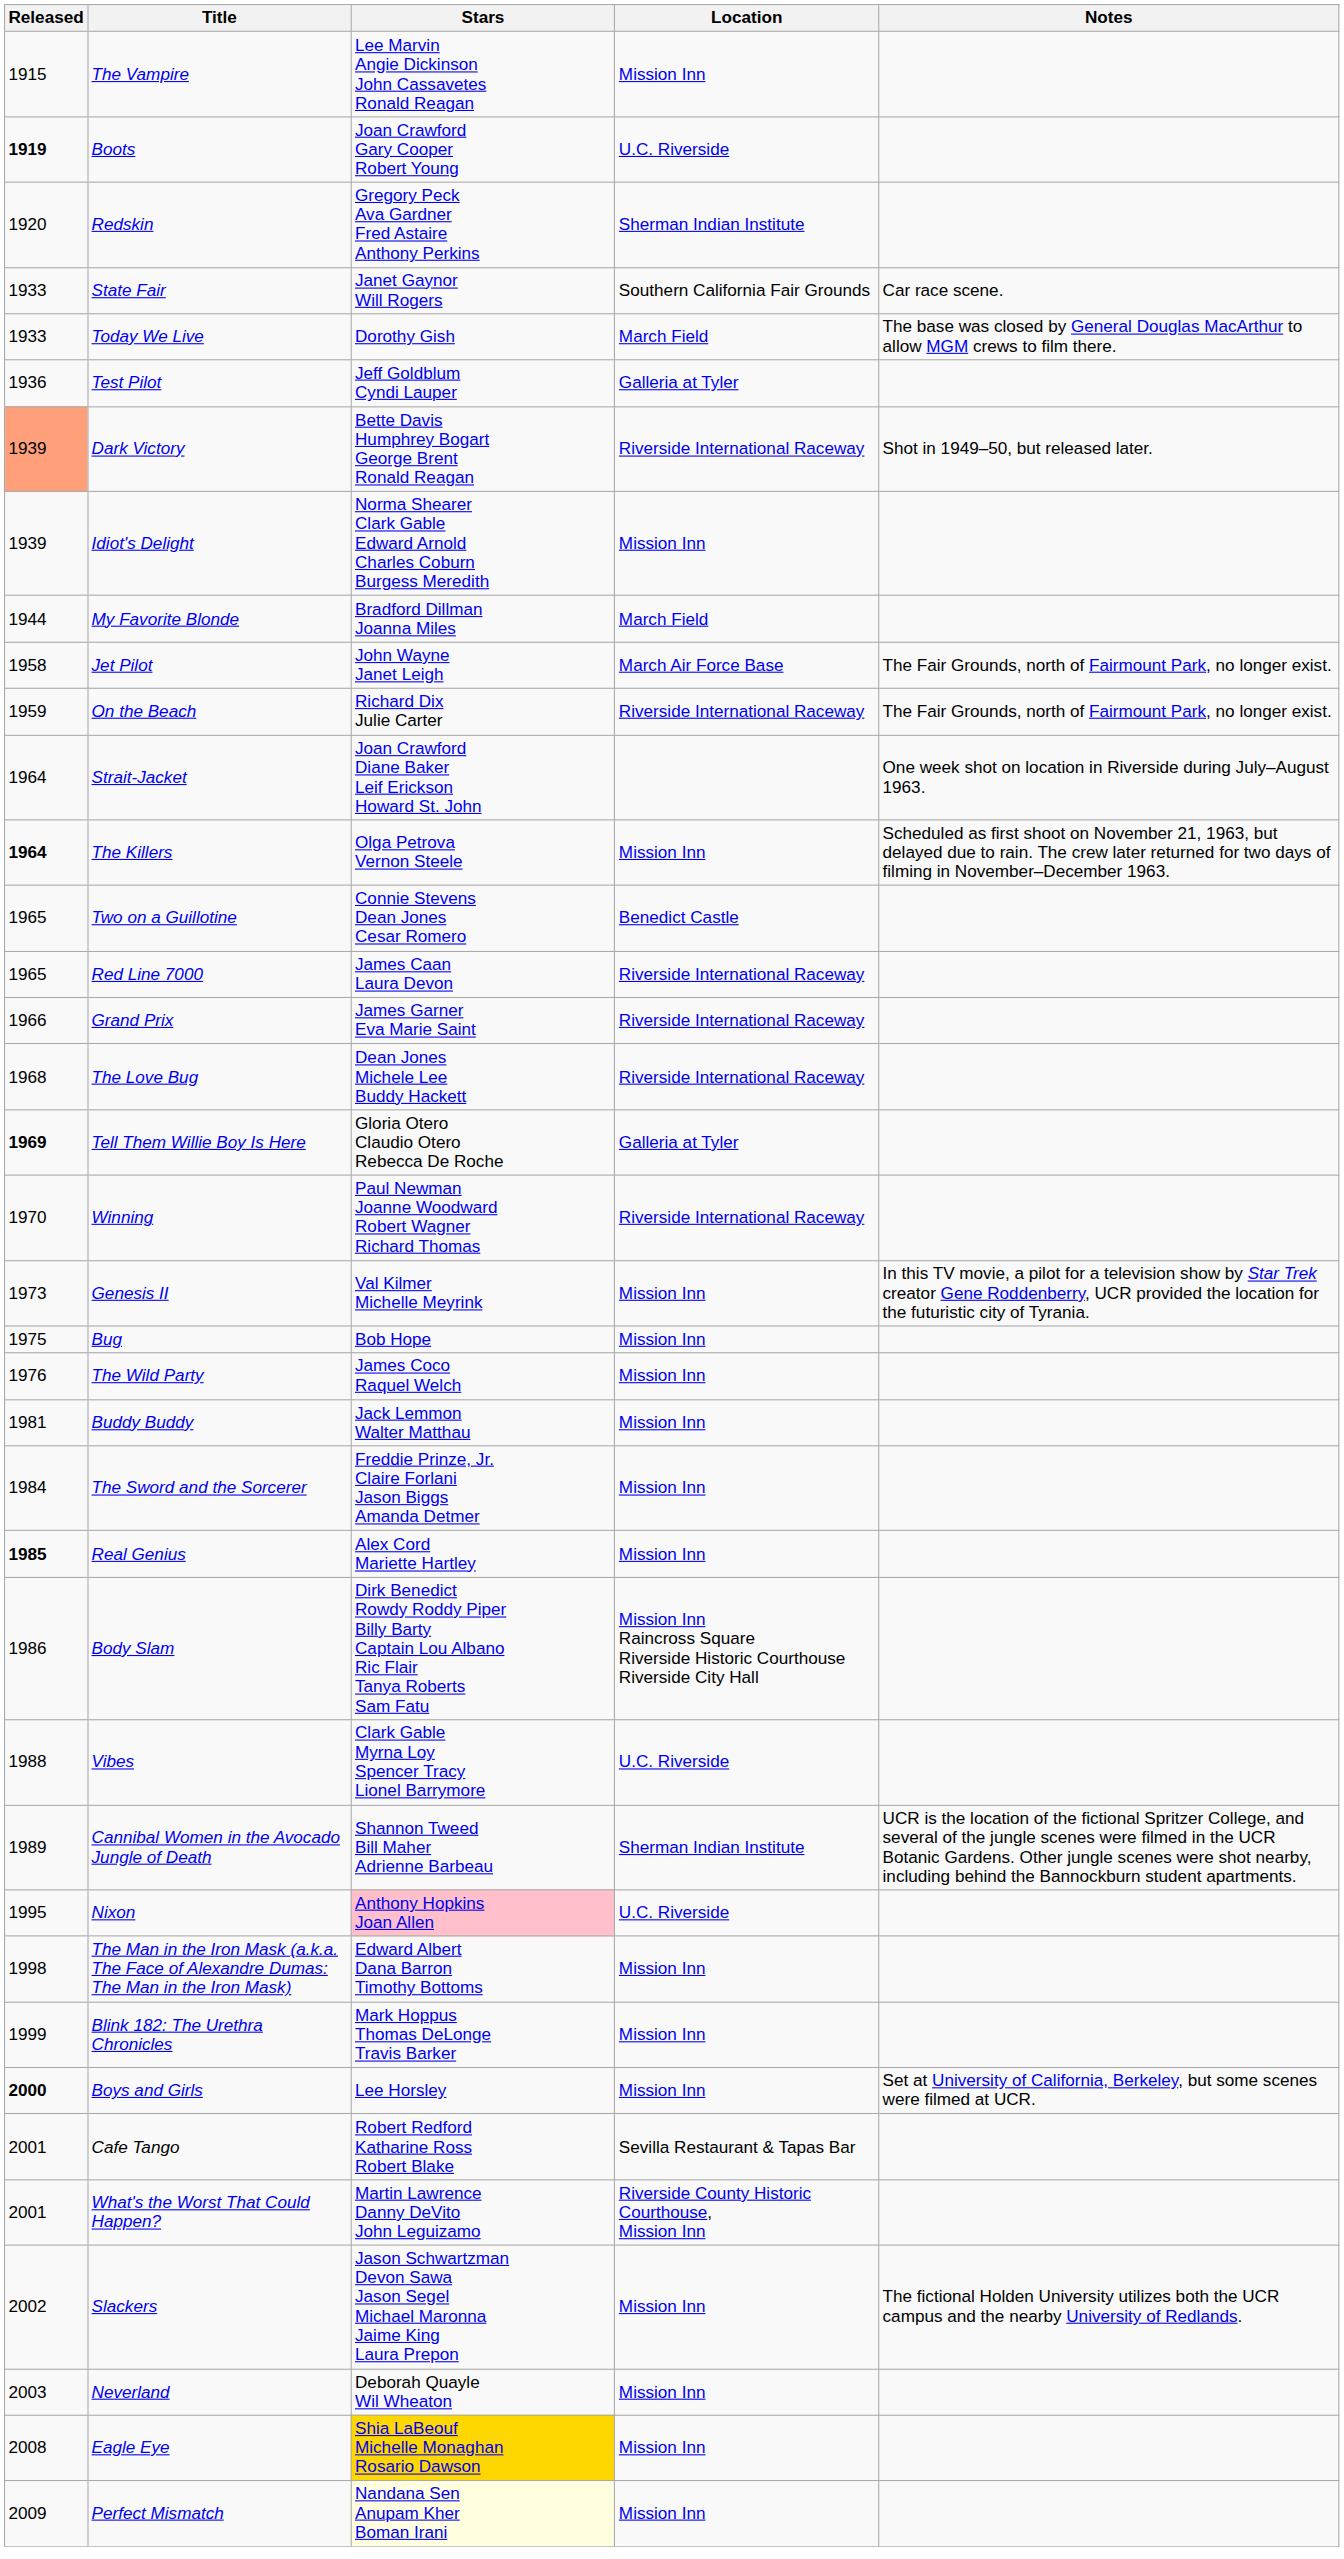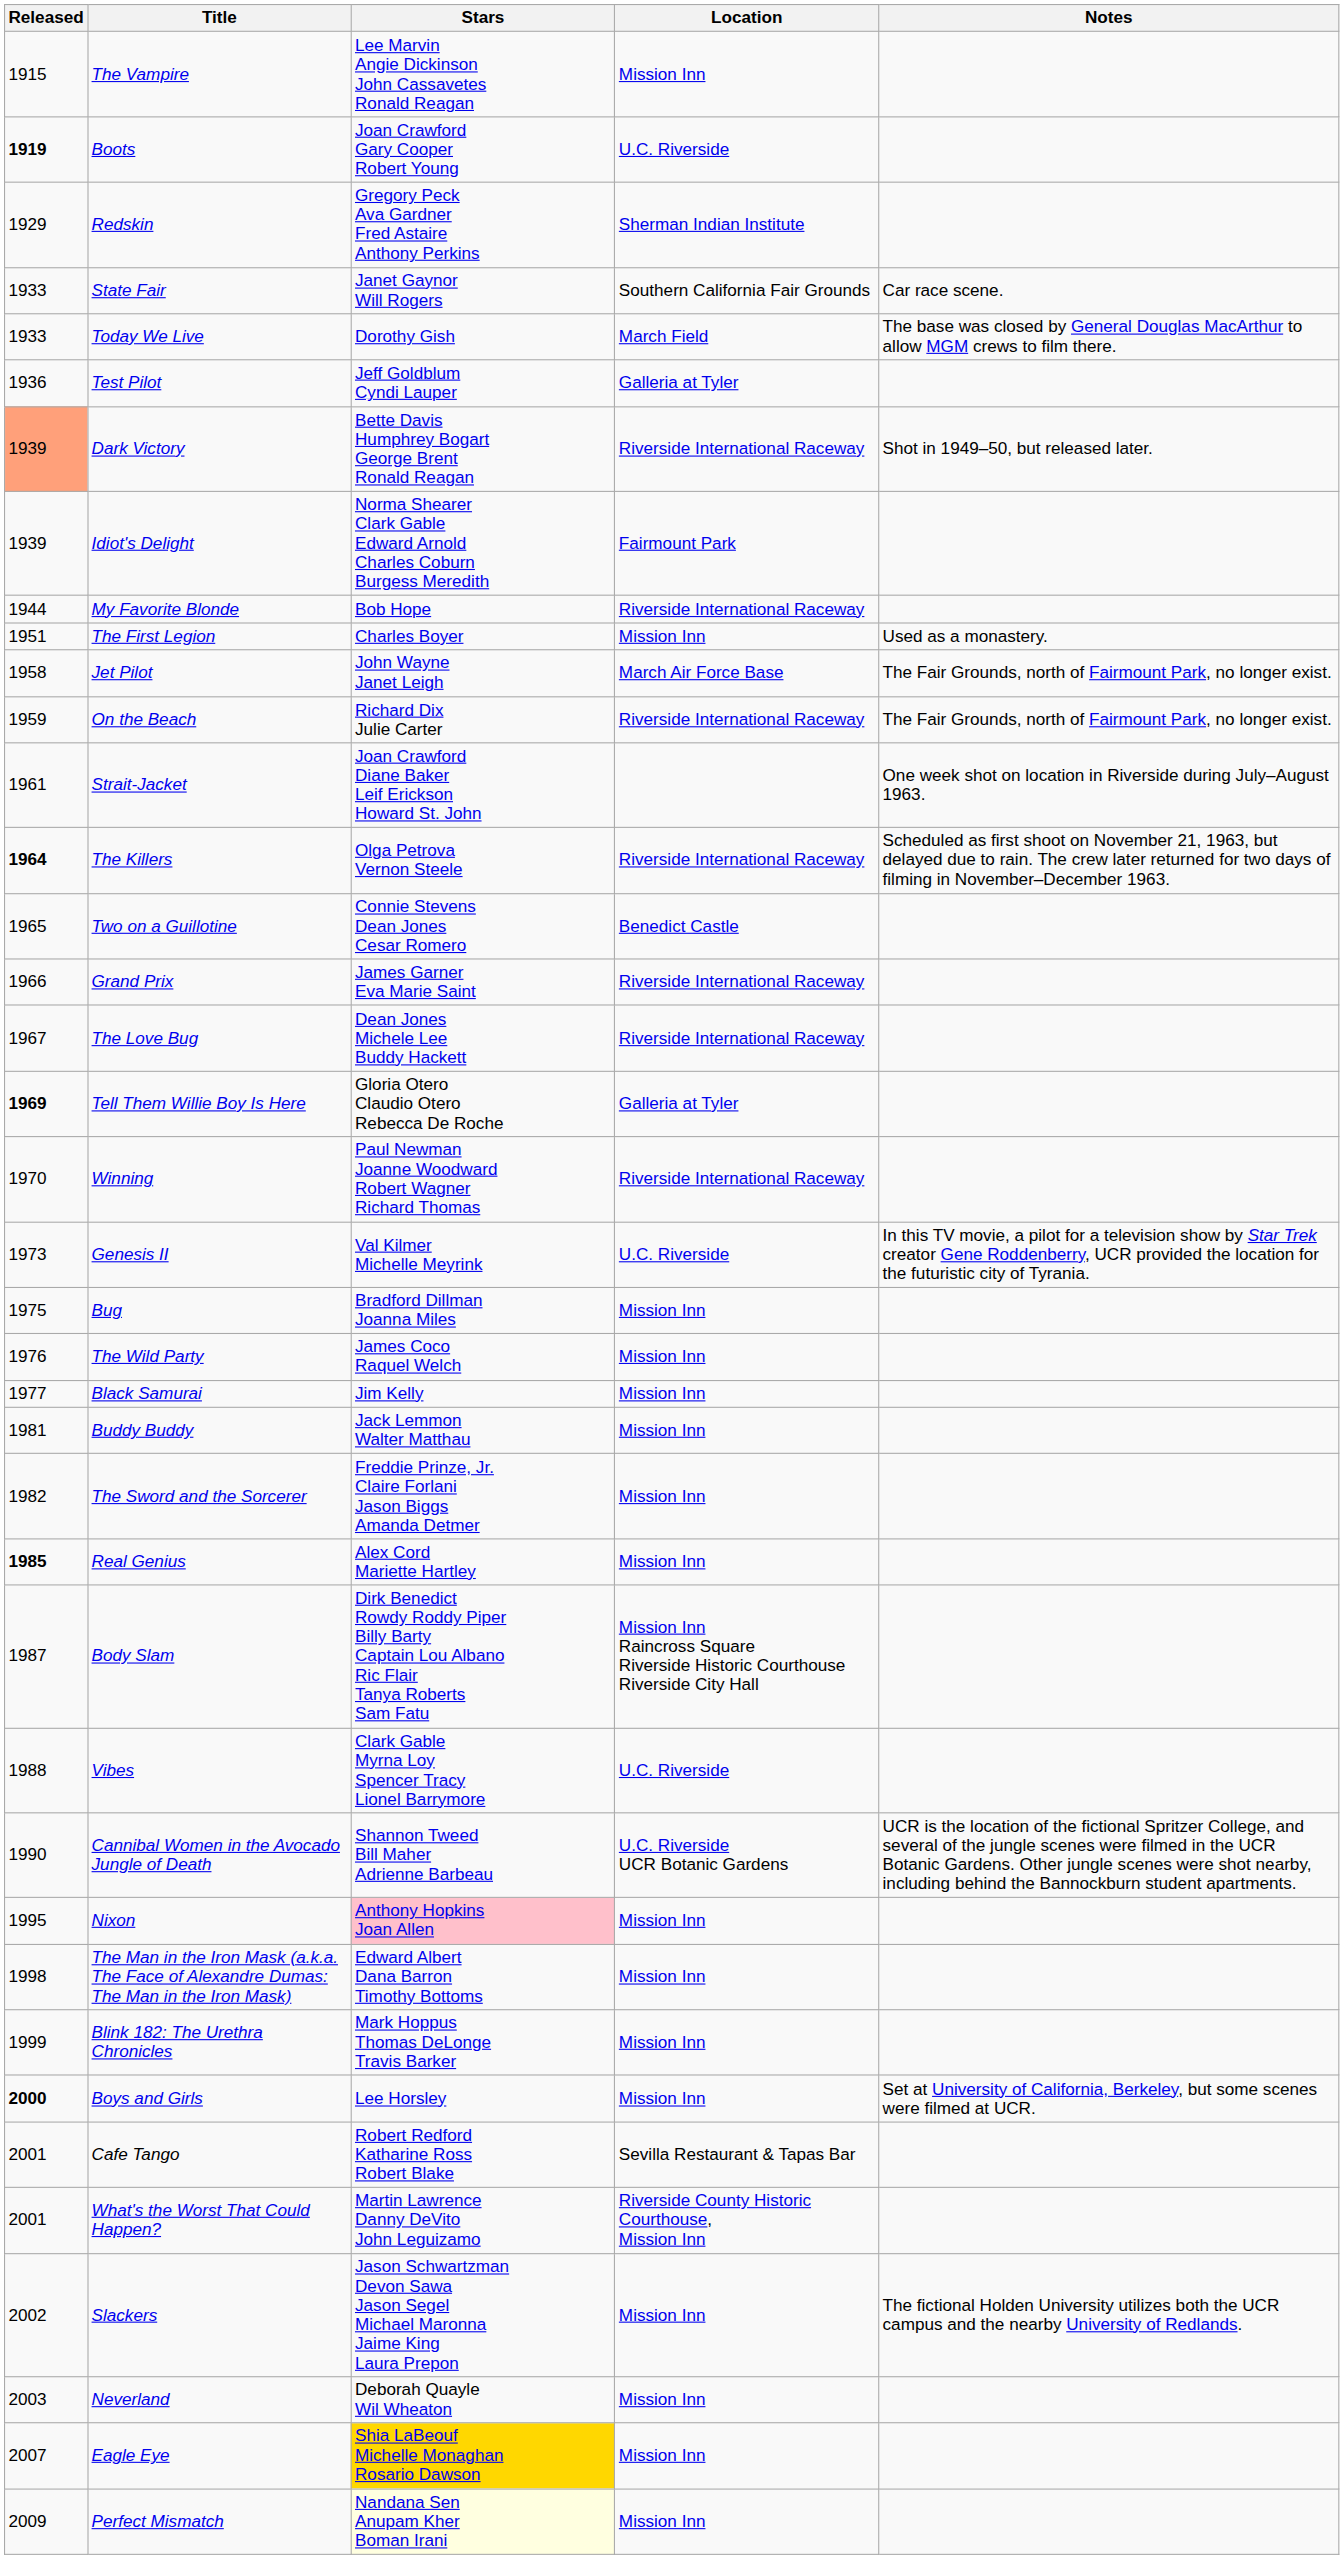 <table class="wikitable">
 <tr>
 <th width="5%">Released</th>
 <th width="20%">Title</th>
 <th width="20%">Stars</th>
 <th width="20%">Location</th>
 <th width="35%">Notes</th>
 </tr>
 <tr>
 <td>1915</td>
 <td><em><a href='#'>The Vampire</a></em></td>
 <td><a href='#'>Lee Marvin</a><br><a href='#'>Angie Dickinson</a><br><a href='#'>John Cassavetes</a><br><a href='#'>Ronald Reagan</a></td>
 <td><a href='#'>Mission Inn</a></td>
 <td></td>
 </tr>
 <tr>
 <td><strong>1919</strong></td>
 <td><em><a href='#'>Boots</a></em></td>
 <td><a href='#'>Joan Crawford</a> <br><a href='#'>Gary Cooper</a><br> <a href='#'>Robert Young</a></td>
 <td><a href='#'>U.C. Riverside</a></td>
 <td></td>
 </tr>
 <tr>
-<td>1920</td>
+<td>1929</td>
 <td><em><a href='#'>Redskin</a></em></td>
 <td><a href='#'>Gregory Peck</a><br><a href='#'>Ava Gardner</a><br><a href='#'>Fred Astaire</a><br><a href='#'>Anthony Perkins</a></td>
 <td><a href='#'>Sherman Indian Institute</a></td>
 <td></td>
 </tr>
 <tr>
 <td>1933</td>
 <td><em><a href='#'>State Fair</a></em></td>
 <td><a href='#'>Janet Gaynor</a><br><a href='#'>Will Rogers</a></td>
 <td>Southern California Fair Grounds</td>
 <td>Car race scene.</td>
 </tr>
 <tr>
 <td>1933</td>
 <td><em><a href='#'>Today We Live</a></em></td>
 <td><a href='#'>Dorothy Gish</a></td>
 <td><a href='#'>March Field</a></td>
 <td>The base was closed by <a href='#'>General Douglas MacArthur</a> to allow <a href='#'>MGM</a> crews to film there.</td>
 </tr>
 <tr>
 <td>1936</td>
 <td><em><a href='#'>Test Pilot</a></em></td>
 <td><a href='#'>Jeff Goldblum</a><br><a href='#'>Cyndi Lauper</a></td>
 <td><a href='#'>Galleria at Tyler</a></td>
 <td></td>
 </tr>
 <tr>
 <td style="background: lightsalmon;">1939</td>
 <td><em><a href='#'>Dark Victory</a></em></td>
 <td><a href='#'>Bette Davis</a><br><a href='#'>Humphrey Bogart</a><br><a href='#'>George Brent</a><br><a href='#'>Ronald Reagan</a></td>
 <td><a href='#'>Riverside International Raceway</a></td>
 <td>Shot in 1949–50, but released later.</td>
 </tr>
 <tr>
 <td>1939</td>
 <td><em><a href='#'>Idiot's Delight</a></em></td>
 <td><a href='#'>Norma Shearer</a><br><a href='#'>Clark Gable</a><br><a href='#'>Edward Arnold</a><br><a href='#'>Charles Coburn</a><br><a href='#'>Burgess Meredith</a></td>
-<td><a href='#'>Mission Inn</a></td>
+<td><a href='#'>Fairmount Park</a></td>
 <td></td>
 </tr>
 <tr>
 <td>1944</td>
 <td><em><a href='#'>My Favorite Blonde</a></em></td>
-<td><a href='#'>Bradford Dillman</a><br><a href='#'>Joanna Miles</a></td>
-<td><a href='#'>March Field</a></td>
+<td><a href='#'>Bob Hope</a></td>
+<td><a href='#'>Riverside International Raceway</a></td>
 <td></td>
+</tr>
+<tr>
+<td>1951</td>
+<td><em><a href='#'>The First Legion</a></em></td>
+<td><a href='#'>Charles Boyer</a></td>
+<td><a href='#'>Mission Inn</a></td>
+<td>Used as a monastery.</td>
 </tr>
 <tr>
 <td>1958</td>
 <td><em><a href='#'>Jet Pilot</a></em></td>
 <td><a href='#'>John Wayne</a><br><a href='#'>Janet Leigh</a></td>
 <td><a href='#'>March Air Force Base</a></td>
 <td>The Fair Grounds, north of <a href='#'>Fairmount Park</a>, no longer exist.</td>
 </tr>
 <tr>
 <td>1959</td>
 <td><em><a href='#'>On the Beach</a></em></td>
 <td><a href='#'>Richard Dix</a><br>Julie Carter</td>
 <td><a href='#'>Riverside International Raceway</a></td>
 <td>The Fair Grounds, north of <a href='#'>Fairmount Park</a>, no longer exist.</td>
 </tr>
 <tr>
-<td>1964</td>
+<td>1961</td>
 <td><em><a href='#'>Strait-Jacket</a></em></td>
 <td><a href='#'>Joan Crawford</a><br><a href='#'>Diane Baker</a><br><a href='#'>Leif Erickson</a><br><a href='#'>Howard St. John</a><br></td>
 <td></td>
 <td>One week shot on location in Riverside during July–August 1963.</td>
 </tr>
 <tr>
 <td><strong>1964</strong></td>
 <td><em><a href='#'>The Killers</a></em></td>
 <td><a href='#'>Olga Petrova</a><br><a href='#'>Vernon Steele</a></td>
-<td><a href='#'>Mission Inn</a></td>
+<td><a href='#'>Riverside International Raceway</a></td>
 <td>Scheduled as first shoot on November 21, 1963, but delayed due to rain. The crew later returned for two days of filming in November–December 1963.</td>
 </tr>
 <tr>
 <td>1965</td>
 <td><em><a href='#'>Two on a Guillotine</a></em></td>
 <td><a href='#'>Connie Stevens</a><br><a href='#'>Dean Jones</a><br><a href='#'>Cesar Romero</a></td>
 <td><a href='#'>Benedict Castle</a></td>
 <td></td>
 </tr>
 <tr>
-<td>1965</td>
-<td><em><a href='#'>Red Line 7000</a></em></td>
-<td><a href='#'>James Caan</a><br><a href='#'>Laura Devon</a></td>
-<td><a href='#'>Riverside International Raceway</a></td>
-<td></td>
-</tr>
-<tr>
 <td>1966</td>
 <td><em><a href='#'>Grand Prix</a></em></td>
 <td><a href='#'>James Garner</a><br><a href='#'>Eva Marie Saint</a></td>
 <td><a href='#'>Riverside International Raceway</a></td>
 <td></td>
 </tr>
 <tr>
-<td>1968</td>
+<td>1967</td>
 <td><em><a href='#'>The Love Bug</a></em></td>
 <td><a href='#'>Dean Jones</a><br><a href='#'>Michele Lee</a><br><a href='#'>Buddy Hackett</a></td>
 <td><a href='#'>Riverside International Raceway</a></td>
 <td></td>
 </tr>
 <tr>
 <td><strong>1969</strong></td>
 <td><em><a href='#'>Tell Them Willie Boy Is Here</a></em></td>
 <td>Gloria Otero<br>Claudio Otero<br>Rebecca De Roche</td>
 <td><a href='#'>Galleria at Tyler</a></td>
 <td></td>
 </tr>
 <tr>
 <td>1970</td>
 <td><em><a href='#'>Winning</a></em></td>
 <td><a href='#'>Paul Newman</a><br><a href='#'>Joanne Woodward</a><br><a href='#'>Robert Wagner</a><br><a href='#'>Richard Thomas</a></td>
 <td><a href='#'>Riverside International Raceway</a></td>
 <td></td>
 </tr>
 <tr>
 <td>1973</td>
 <td><em><a href='#'>Genesis II</a></em></td>
 <td><a href='#'>Val Kilmer</a><br><a href='#'>Michelle Meyrink</a></td>
-<td><a href='#'>Mission Inn</a></td>
+<td><a href='#'>U.C. Riverside</a></td>
 <td>In this TV movie, a pilot for a television show by <em><a href='#'>Star Trek</a></em> creator <a href='#'>Gene Roddenberry</a>, UCR provided the location for the futuristic city of Tyrania.</td>
 </tr>
 <tr>
 <td>1975</td>
 <td><em><a href='#'>Bug</a></em></td>
-<td><a href='#'>Bob Hope</a></td>
+<td><a href='#'>Bradford Dillman</a><br><a href='#'>Joanna Miles</a></td>
 <td><a href='#'>Mission Inn</a></td>
 <td></td>
 </tr>
 <tr>
 <td>1976</td>
 <td><em><a href='#'>The Wild Party</a></em></td>
 <td><a href='#'>James Coco</a><br><a href='#'>Raquel Welch</a></td>
 <td><a href='#'>Mission Inn</a></td>
 <td></td>
 </tr>
 <tr>
+<td>1977</td>
+<td><em><a href='#'>Black Samurai</a></em></td>
+<td><a href='#'>Jim Kelly</a></td>
+<td><a href='#'>Mission Inn</a></td>
+<td></td>
+</tr>
+<tr>
 <td>1981</td>
 <td><em><a href='#'>Buddy Buddy</a></em></td>
 <td><a href='#'>Jack Lemmon</a><br><a href='#'>Walter Matthau</a></td>
 <td><a href='#'>Mission Inn</a></td>
 <td></td>
 </tr>
 <tr>
-<td>1984</td>
+<td>1982</td>
 <td><em><a href='#'>The Sword and the Sorcerer</a></em></td>
 <td><a href='#'>Freddie Prinze, Jr.</a><br><a href='#'>Claire Forlani</a><br><a href='#'>Jason Biggs</a><br><a href='#'>Amanda Detmer</a></td>
 <td><a href='#'>Mission Inn</a></td>
 <td></td>
 </tr>
 <tr>
 <td><strong>1985</strong></td>
 <td><em><a href='#'>Real Genius</a></em></td>
 <td><a href='#'>Alex Cord</a><br><a href='#'>Mariette Hartley</a></td>
 <td><a href='#'>Mission Inn</a></td>
 <td></td>
 </tr>
 <tr>
-<td>1986</td>
+<td>1987</td>
 <td><em><a href='#'>Body Slam</a></em></td>
 <td><a href='#'>Dirk Benedict</a><br><a href='#'>Rowdy Roddy Piper</a><br><a href='#'>Billy Barty</a><br><a href='#'>Captain Lou Albano</a><br><a href='#'>Ric Flair</a><br><a href='#'>Tanya Roberts</a><br><a href='#'>Sam Fatu</a></td>
 <td><a href='#'>Mission Inn</a><br>Raincross Square<br>Riverside Historic Courthouse<br>Riverside City Hall</td>
 <td></td>
 </tr>
 <tr>
 <td>1988</td>
 <td><em><a href='#'>Vibes</a></em></td>
 <td><a href='#'>Clark Gable</a><br><a href='#'>Myrna Loy</a><br><a href='#'>Spencer Tracy</a><br><a href='#'>Lionel Barrymore</a></td>
 <td><a href='#'>U.C. Riverside</a></td>
 <td></td>
 </tr>
 <tr>
-<td>1989</td>
+<td>1990</td>
 <td><em><a href='#'>Cannibal Women in the Avocado Jungle of Death</a></em></td>
 <td><a href='#'>Shannon Tweed</a><br><a href='#'>Bill Maher</a><br><a href='#'>Adrienne Barbeau</a></td>
-<td><a href='#'>Sherman Indian Institute</a></td>
+<td><a href='#'>U.C. Riverside</a><br>UCR Botanic Gardens</td>
 <td>UCR is the location of the fictional Spritzer College, and several of the jungle scenes were filmed in the UCR Botanic Gardens. Other jungle scenes were shot nearby, including behind the Bannockburn student apartments.</td>
 </tr>
 <tr>
 <td>1995</td>
 <td><em><a href='#'>Nixon</a></em></td>
 <td style="background: pink;"><a href='#'>Anthony Hopkins</a><br><a href='#'>Joan Allen</a></td>
-<td><a href='#'>U.C. Riverside</a></td>
+<td><a href='#'>Mission Inn</a></td>
 <td></td>
 </tr>
 <tr>
 <td>1998</td>
 <td><em><a href='#'>The Man in the Iron Mask (a.k.a. The Face of Alexandre Dumas: The Man in the Iron Mask)</a></em></td>
 <td><a href='#'>Edward Albert</a><br><a href='#'>Dana Barron</a><br><a href='#'>Timothy Bottoms</a></td>
 <td><a href='#'>Mission Inn</a></td>
 <td></td>
 </tr>
 <tr>
 <td>1999</td>
 <td><em><a href='#'>Blink 182: The Urethra Chronicles</a></em></td>
 <td><a href='#'>Mark Hoppus</a><br><a href='#'>Thomas DeLonge</a><br><a href='#'>Travis Barker</a></td>
 <td><a href='#'>Mission Inn</a></td>
 <td></td>
 </tr>
 <tr>
 <td><strong>2000</strong></td>
 <td><em><a href='#'>Boys and Girls</a></em></td>
 <td><a href='#'>Lee Horsley</a></td>
 <td><a href='#'>Mission Inn</a></td>
 <td>Set at <a href='#'>University of California, Berkeley</a>, but some scenes were filmed at UCR.</td>
 </tr>
 <tr>
 <td>2001</td>
 <td><em>Cafe Tango</em></td>
 <td><a href='#'>Robert Redford</a><br><a href='#'>Katharine Ross</a><br><a href='#'>Robert Blake</a></td>
 <td>Sevilla Restaurant & Tapas Bar</td>
 <td></td>
 </tr>
 <tr>
 <td>2001</td>
 <td><em><a href='#'>What's the Worst That Could Happen?</a></em></td>
 <td><a href='#'>Martin Lawrence</a><br><a href='#'>Danny DeVito</a><br><a href='#'>John Leguizamo</a></td>
 <td><a href='#'>Riverside County Historic Courthouse</a>,<br><a href='#'>Mission Inn</a></td>
 <td></td>
 </tr>
 <tr>
 <td>2002</td>
 <td><em><a href='#'>Slackers</a></em></td>
 <td><a href='#'>Jason Schwartzman</a><br><a href='#'>Devon Sawa</a><br><a href='#'>Jason Segel</a><br><a href='#'>Michael Maronna</a><br><a href='#'>Jaime King</a><br><a href='#'>Laura Prepon</a></td>
 <td><a href='#'>Mission Inn</a></td>
 <td>The fictional Holden University utilizes both the UCR campus and the nearby <a href='#'>University of Redlands</a>.</td>
 </tr>
 <tr>
 <td>2003</td>
 <td><em><a href='#'>Neverland</a></em></td>
 <td>Deborah Quayle<br><a href='#'>Wil Wheaton</a></td>
 <td><a href='#'>Mission Inn</a></td>
 <td></td>
 </tr>
 <tr>
-<td>2008</td>
+<td>2007</td>
 <td><em><a href='#'>Eagle Eye</a></em></td>
 <td style="background: gold;"><a href='#'>Shia LaBeouf</a><br><a href='#'>Michelle Monaghan</a><br><a href='#'>Rosario Dawson</a></td>
 <td><a href='#'>Mission Inn</a></td>
 <td></td>
 </tr>
 <tr>
 <td>2009</td>
 <td><em><a href='#'>Perfect Mismatch</a></em></td>
 <td style="background: lightyellow;"><a href='#'>Nandana Sen</a><br><a href='#'>Anupam Kher</a><br><a href='#'>Boman Irani</a></td>
 <td><a href='#'>Mission Inn</a></td>
 <td></td>
 </tr>
 </table>
